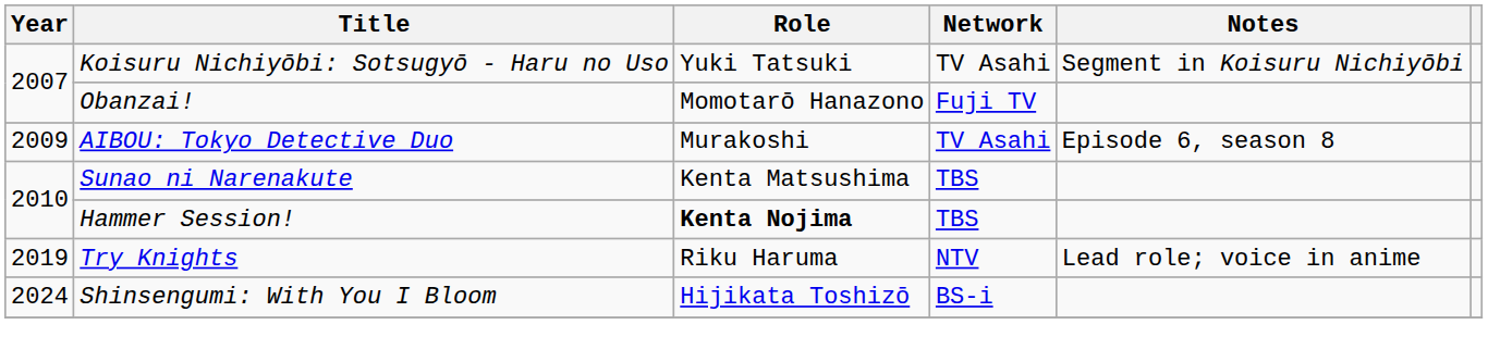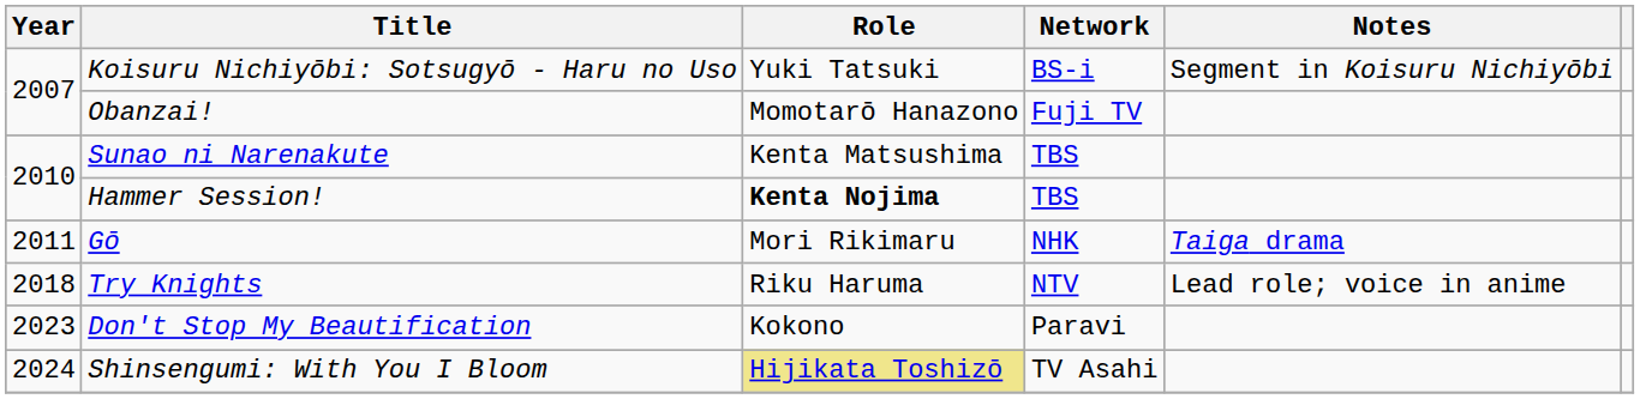 <table class="wikitable sortable">
 <tr>
 <th>Year</th>
 <th>Title</th>
 <th>Role</th>
 <th>Network</th>
 <th class="unsortable">Notes</th>
 <th class="unsortable"></th>
 </tr>
 <tr>
 <td rowspan="2">2007</td>
 <td><em>Koisuru Nichiyōbi: Sotsugyō - Haru no Uso</em></td>
 <td>Yuki Tatsuki</td>
-<td>TV Asahi</td>
+<td><a href='#'>BS-i</a></td>
 <td>Segment in <em>Koisuru Nichiyōbi</em></td>
 <td></td>
 </tr>
 <tr>
 <td><em>Obanzai!</em></td>
 <td>Momotarō Hanazono</td>
 <td><a href='#'>Fuji TV</a></td>
 <td></td>
-<td></td>
-</tr>
-<tr>
-<td>2009</td>
-<td><em><a href='#'>AIBOU: Tokyo Detective Duo</a></em></td>
-<td>Murakoshi</td>
-<td><a href='#'>TV Asahi</a></td>
-<td>Episode 6, season 8</td>
 <td></td>
 </tr>
 <tr>
 <td rowspan="2">2010</td>
 <td><em><a href='#'>Sunao ni Narenakute</a></em></td>
 <td>Kenta Matsushima</td>
 <td><a href='#'>TBS</a></td>
 <td></td>
 <td></td>
 </tr>
 <tr>
 <td><em>Hammer Session!</em></td>
 <td><strong>Kenta Nojima</strong></td>
 <td><a href='#'>TBS</a></td>
 <td></td>
 <td></td>
 </tr>
 <tr>
-<td>2019</td>
+<td>2011</td>
+<td><em><a href='#'>Gō</a></em></td>
+<td>Mori Rikimaru</td>
+<td><a href='#'>NHK</a></td>
+<td><a href='#'><em>Taiga</em> drama</a></td>
+<td></td>
+</tr>
+<tr>
+<td>2018</td>
 <td><em><a href='#'>Try Knights</a></em></td>
 <td>Riku Haruma</td>
 <td><a href='#'>NTV</a></td>
 <td>Lead role; voice in anime</td>
 <td></td>
 </tr>
 <tr>
+<td>2023</td>
+<td><em><a href='#'>Don't Stop My Beautification</a></em></td>
+<td>Kokono</td>
+<td>Paravi</td>
+<td></td>
+<td></td>
+</tr>
+<tr>
 <td>2024</td>
 <td><em>Shinsengumi: With You I Bloom</em></td>
-<td><a href='#'>Hijikata Toshizō</a></td>
-<td><a href='#'>BS-i</a></td>
+<td style="background: khaki;"><a href='#'>Hijikata Toshizō</a></td>
+<td>TV Asahi</td>
 <td></td>
 <td></td>
 </tr>
 <tr>
 </tr>
 </table>
